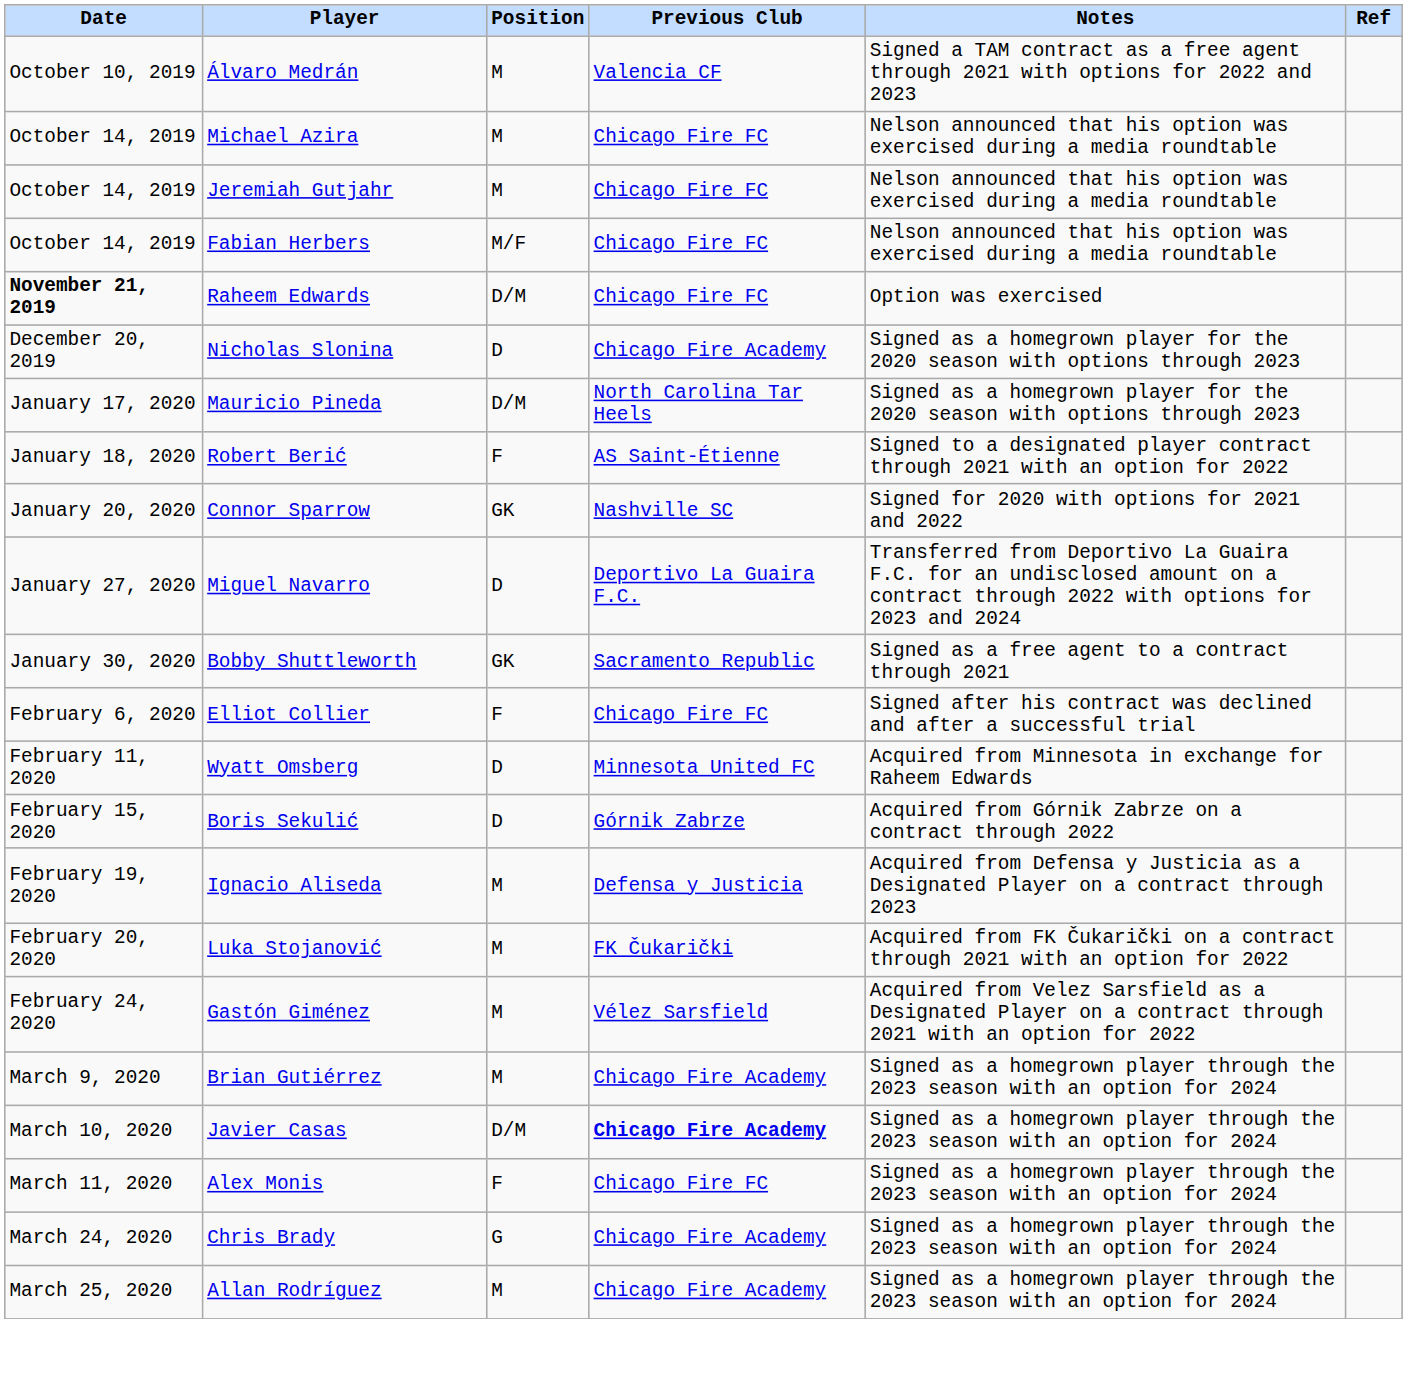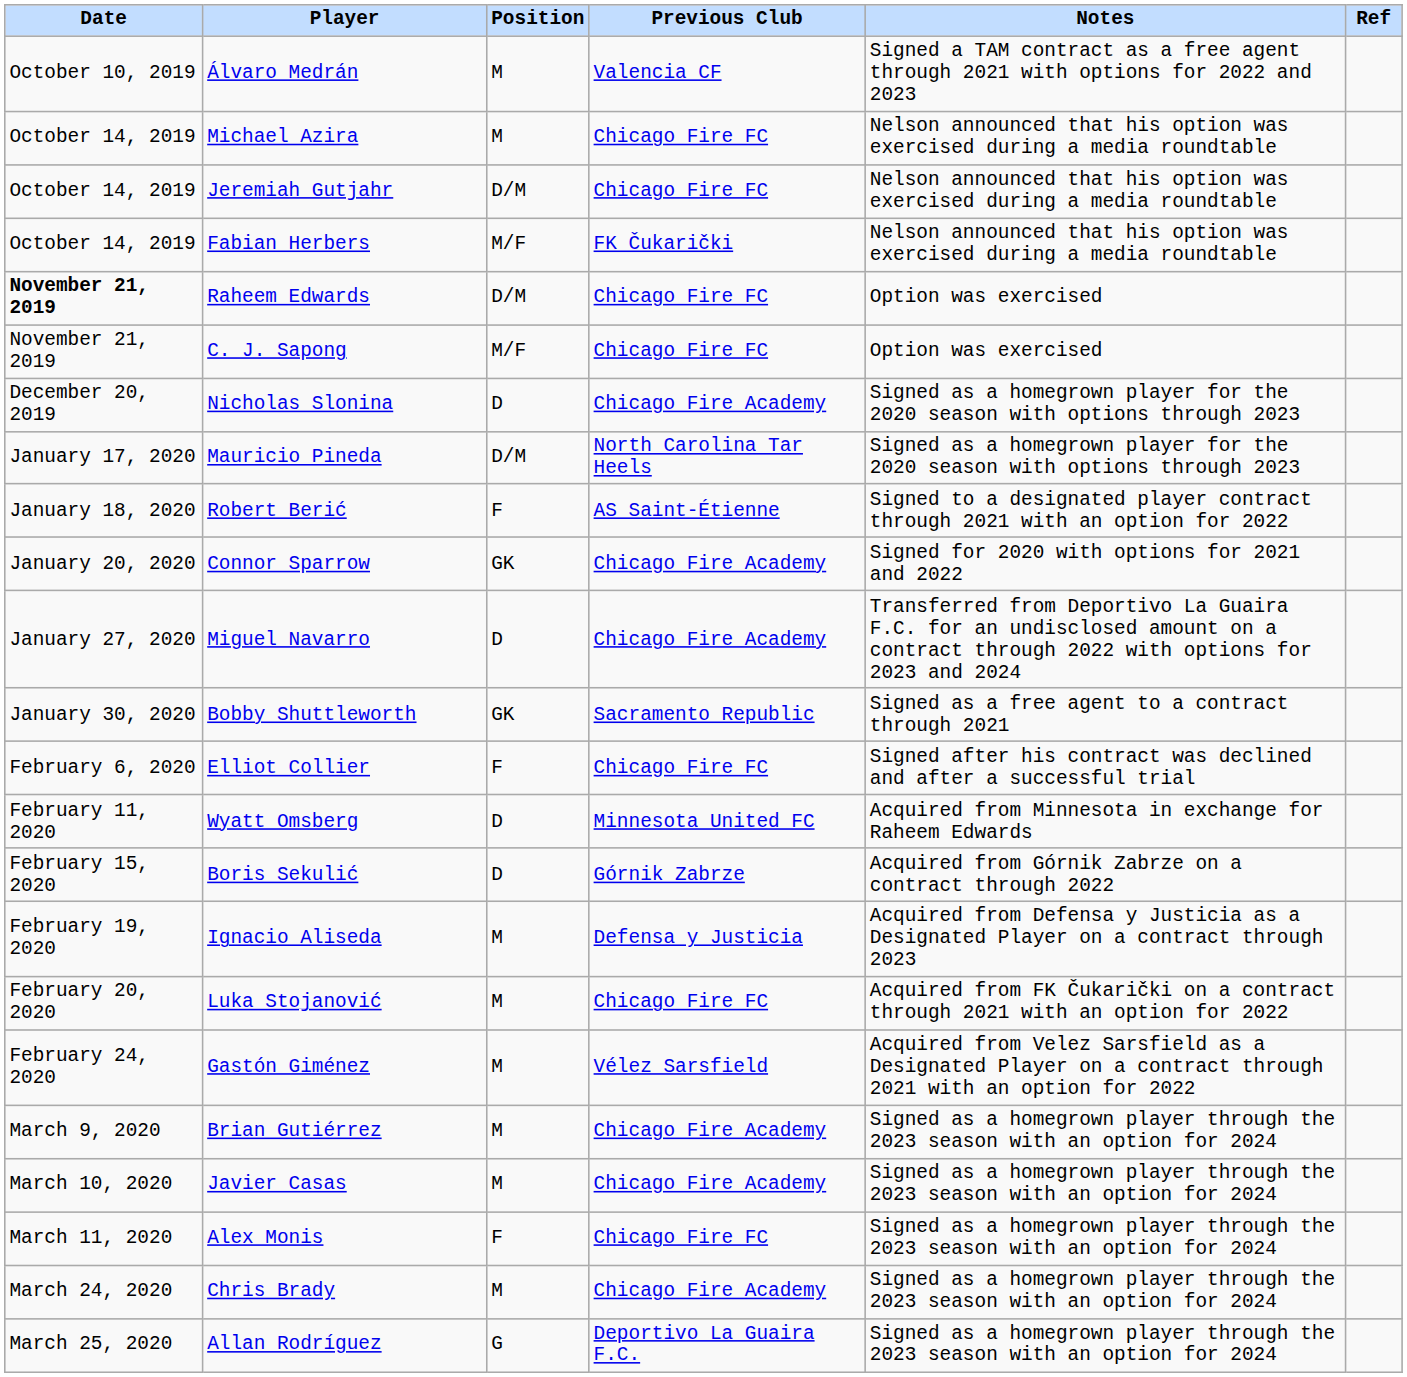 <table class="wikitable" style="text-align:left; font-size:95%;">
 <tr>
 <th style="background:#c2ddff; width:120px;">Date</th>
 <th style="background:#c2ddff; width:175px;">Player</th>
 <th style="background:#c2ddff; width:50px;">Position</th>
 <th style="background:#c2ddff; width:170px;">Previous Club</th>
 <th style="background:#c2ddff; width:300px;">Notes</th>
 <th style="background:#c2ddff; width:30px;">Ref</th>
 </tr>
 <tr>
 <td>October 10, 2019</td>
 <td> <a href='#'>Álvaro Medrán</a></td>
 <td>M</td>
 <td> <a href='#'>Valencia CF</a></td>
 <td>Signed a TAM contract as a free agent through 2021 with options for 2022 and 2023</td>
 <td></td>
 </tr>
 <tr>
 <td>October 14, 2019</td>
 <td> <a href='#'>Michael Azira</a></td>
 <td>M</td>
 <td> <a href='#'>Chicago Fire FC</a></td>
 <td>Nelson announced that his option was exercised during a media roundtable</td>
 <td></td>
 </tr>
 <tr>
 <td>October 14, 2019</td>
 <td> <a href='#'>Jeremiah Gutjahr</a></td>
-<td>M</td>
+<td>D/M</td>
 <td> <a href='#'>Chicago Fire FC</a></td>
 <td>Nelson announced that his option was exercised during a media roundtable</td>
 <td></td>
 </tr>
 <tr>
 <td>October 14, 2019</td>
 <td> <a href='#'>Fabian Herbers</a></td>
 <td>M/F</td>
-<td> <a href='#'>Chicago Fire FC</a></td>
+<td> <a href='#'>FK Čukarički</a></td>
 <td>Nelson announced that his option was exercised during a media roundtable</td>
 <td></td>
 </tr>
 <tr>
 <td><strong>November 21, 2019</strong></td>
 <td> <a href='#'>Raheem Edwards</a></td>
 <td>D/M</td>
+<td> <a href='#'>Chicago Fire FC</a></td>
+<td>Option was exercised</td>
+<td></td>
+</tr>
+<tr>
+<td>November 21, 2019</td>
+<td> <a href='#'>C. J. Sapong</a></td>
+<td>M/F</td>
 <td> <a href='#'>Chicago Fire FC</a></td>
 <td>Option was exercised</td>
 <td></td>
 </tr>
 <tr>
 <td>December 20, 2019</td>
 <td> <a href='#'>Nicholas Slonina</a></td>
 <td>D</td>
 <td> <a href='#'>Chicago Fire Academy</a></td>
 <td>Signed as a homegrown player for the 2020 season with options through 2023</td>
 <td></td>
 </tr>
 <tr>
 <td>January 17, 2020</td>
 <td> <a href='#'>Mauricio Pineda</a></td>
 <td>D/M</td>
 <td> <a href='#'>North Carolina Tar Heels</a></td>
 <td>Signed as a homegrown player for the 2020 season with options through 2023</td>
 <td></td>
 </tr>
 <tr>
 <td>January 18, 2020</td>
 <td> <a href='#'>Robert Berić</a></td>
 <td>F</td>
 <td> <a href='#'>AS Saint-Étienne</a></td>
 <td>Signed to a designated player contract through 2021 with an option for 2022</td>
 <td></td>
 </tr>
 <tr>
 <td>January 20, 2020</td>
 <td> <a href='#'>Connor Sparrow</a></td>
 <td>GK</td>
-<td> <a href='#'>Nashville SC</a></td>
+<td> <a href='#'>Chicago Fire Academy</a></td>
 <td>Signed for 2020 with options for 2021 and 2022</td>
 <td></td>
 </tr>
 <tr>
 <td>January 27, 2020</td>
 <td> <a href='#'>Miguel Navarro</a></td>
 <td>D</td>
-<td> <a href='#'>Deportivo La Guaira F.C.</a></td>
+<td> <a href='#'>Chicago Fire Academy</a></td>
 <td>Transferred from Deportivo La Guaira F.C. for an undisclosed amount on a contract through 2022 with options for 2023 and 2024</td>
 <td></td>
 </tr>
 <tr>
 <td>January 30, 2020</td>
 <td> <a href='#'>Bobby Shuttleworth</a></td>
 <td>GK</td>
 <td> <a href='#'>Sacramento Republic</a></td>
 <td>Signed as a free agent to a contract through 2021</td>
 <td></td>
 </tr>
 <tr>
 <td>February 6, 2020</td>
 <td> <a href='#'>Elliot Collier</a></td>
 <td>F</td>
 <td> <a href='#'>Chicago Fire FC</a></td>
 <td>Signed after his contract was declined and after a successful trial</td>
 <td></td>
 </tr>
 <tr>
 <td>February 11, 2020</td>
 <td> <a href='#'>Wyatt Omsberg</a></td>
 <td>D</td>
 <td> <a href='#'>Minnesota United FC</a></td>
 <td>Acquired from Minnesota in exchange for Raheem Edwards</td>
 <td></td>
 </tr>
 <tr>
 <td>February 15, 2020</td>
 <td> <a href='#'>Boris Sekulić</a></td>
 <td>D</td>
 <td> <a href='#'>Górnik Zabrze</a></td>
 <td>Acquired from Górnik Zabrze on a contract through 2022</td>
 <td></td>
 </tr>
 <tr>
 <td>February 19, 2020</td>
 <td> <a href='#'>Ignacio Aliseda</a></td>
 <td>M</td>
 <td> <a href='#'>Defensa y Justicia</a></td>
 <td>Acquired from Defensa y Justicia as a Designated Player on a contract through 2023</td>
 <td></td>
 </tr>
 <tr>
 <td>February 20, 2020</td>
 <td> <a href='#'>Luka Stojanović</a></td>
 <td>M</td>
-<td> <a href='#'>FK Čukarički</a></td>
+<td> <a href='#'>Chicago Fire FC</a></td>
 <td>Acquired from FK Čukarički on a contract through 2021 with an option for 2022</td>
 <td></td>
 </tr>
 <tr>
 <td>February 24, 2020</td>
 <td> <a href='#'>Gastón Giménez</a></td>
 <td>M</td>
 <td> <a href='#'>Vélez Sarsfield</a></td>
 <td>Acquired from Velez Sarsfield as a Designated Player on a contract through 2021 with an option for 2022</td>
 <td></td>
 </tr>
 <tr>
 <td>March 9, 2020</td>
 <td> <a href='#'>Brian Gutiérrez</a></td>
 <td>M</td>
 <td> <a href='#'>Chicago Fire Academy</a></td>
 <td>Signed as a homegrown player through the 2023 season with an option for 2024</td>
 <td></td>
 </tr>
 <tr>
 <td>March 10, 2020</td>
 <td> <a href='#'>Javier Casas</a></td>
-<td>D/M</td>
-<td><strong> <a href='#'>Chicago Fire Academy</a></strong></td>
+<td>M</td>
+<td> <a href='#'>Chicago Fire Academy</a></td>
 <td>Signed as a homegrown player through the 2023 season with an option for 2024</td>
 <td></td>
 </tr>
 <tr>
 <td>March 11, 2020</td>
 <td> <a href='#'>Alex Monis</a></td>
 <td>F</td>
 <td> <a href='#'>Chicago Fire FC</a></td>
 <td>Signed as a homegrown player through the 2023 season with an option for 2024</td>
 <td></td>
 </tr>
 <tr>
 <td>March 24, 2020</td>
 <td> <a href='#'>Chris Brady</a></td>
-<td>G</td>
+<td>M</td>
 <td> <a href='#'>Chicago Fire Academy</a></td>
 <td>Signed as a homegrown player through the 2023 season with an option for 2024</td>
 <td></td>
 </tr>
 <tr>
 <td>March 25, 2020</td>
 <td> <a href='#'>Allan Rodríguez</a></td>
-<td>M</td>
-<td> <a href='#'>Chicago Fire Academy</a></td>
+<td>G</td>
+<td> <a href='#'>Deportivo La Guaira F.C.</a></td>
 <td>Signed as a homegrown player through the 2023 season with an option for 2024</td>
 <td></td>
 </tr>
 </table>
